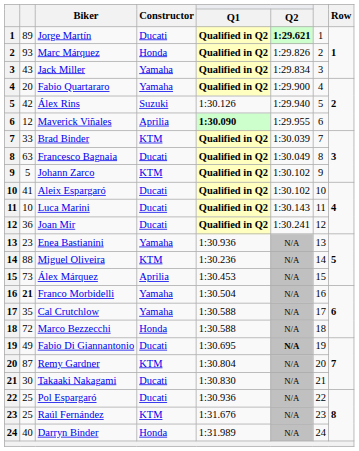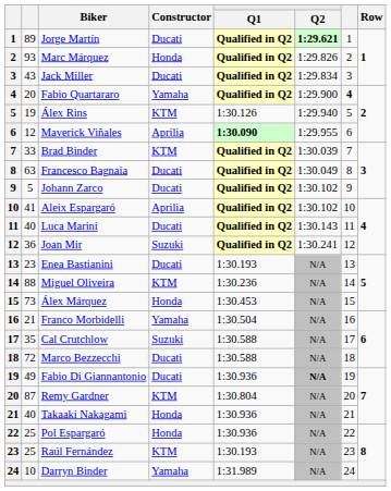 <table class="wikitable sortable" style="font-size: 85%;">
 <tr>
 <th rowspan="2"></th>
 <th rowspan="2"></th>
 <th rowspan="2">Biker</th>
 <th rowspan="2">Constructor</th>
 <th colspan="2" style="background:#eaecf0; text-align:center;"></th>
 <th rowspan="2"></th>
 <th rowspan="2">Row</th>
 </tr>
 <tr>
 <th scope="col">Q1</th>
 <th scope="col">Q2</th>
 </tr>
 <tr>
 <th scope="row">1</th>
 <td align="center">89</td>
 <td> <a href='#'>Jorge Martín</a></td>
 <td><a href='#'>Ducati</a></td>
 <td style="background:#ffffbf;"><strong>Qualified in Q2</strong></td>
 <td style="background:#ccffcc;"><strong>1:29.621</strong></td>
 <td align="center">1</td>
 <td rowspan="3"><strong>1</strong></td>
 </tr>
 <tr>
 <th scope="row">2</th>
 <td align="center">93</td>
 <td> <a href='#'>Marc Márquez</a></td>
 <td><a href='#'>Honda</a></td>
 <td style="background:#ffffbf;"><strong>Qualified in Q2</strong></td>
 <td>1:29.826</td>
 <td align="center">2</td>
 </tr>
 <tr>
 <th scope="row">3</th>
 <td align="center">43</td>
 <td> <a href='#'>Jack Miller</a></td>
-<td><a href='#'>Yamaha</a></td>
+<td><a href='#'>Ducati</a></td>
 <td style="background:#ffffbf;"><strong>Qualified in Q2</strong></td>
 <td>1:29.834</td>
 <td align="center">3</td>
 </tr>
 <tr>
 <th scope="row">4</th>
 <td align="center">20</td>
 <td> <a href='#'>Fabio Quartararo</a></td>
 <td><a href='#'>Yamaha</a></td>
 <td style="background:#ffffbf;"><strong>Qualified in Q2</strong></td>
 <td>1:29.900</td>
-<td align="center">4</td>
+<td align="center"><strong>4</strong></td>
 <td rowspan="3"><strong>2</strong></td>
 </tr>
 <tr>
 <th scope="row">5</th>
-<td align="center">42</td>
+<td align="center">19</td>
 <td> <a href='#'>Álex Rins</a></td>
-<td><a href='#'>Suzuki</a></td>
+<td><a href='#'>KTM</a></td>
 <td>1:30.126</td>
 <td>1:29.940</td>
 <td align="center">5</td>
 </tr>
 <tr>
 <th scope="row">6</th>
 <td align="center">12</td>
 <td> <a href='#'>Maverick Viñales</a></td>
 <td><a href='#'>Aprilia</a></td>
 <td style="background:#ccffcc;"><strong>1:30.090</strong></td>
 <td>1:29.955</td>
 <td align="center">6</td>
 </tr>
 <tr>
 <th scope="row">7</th>
 <td align="center">33</td>
 <td> <a href='#'>Brad Binder</a></td>
 <td><a href='#'>KTM</a></td>
 <td style="background:#ffffbf;"><strong>Qualified in Q2</strong></td>
 <td>1:30.039</td>
 <td align="center">7</td>
 <td rowspan="3"><strong>3</strong></td>
 </tr>
 <tr>
 <th scope="row">8</th>
 <td align="center">63</td>
 <td> <a href='#'>Francesco Bagnaia</a></td>
 <td><a href='#'>Ducati</a></td>
 <td style="background:#ffffbf;"><strong>Qualified in Q2</strong></td>
 <td>1:30.049</td>
 <td align="center">8</td>
 </tr>
 <tr>
 <th scope="row">9</th>
 <td align="center">5</td>
 <td> <a href='#'>Johann Zarco</a></td>
-<td><a href='#'>KTM</a></td>
+<td><a href='#'>Ducati</a></td>
 <td style="background:#ffffbf;"><strong>Qualified in Q2</strong></td>
 <td>1:30.102</td>
 <td align="center">9</td>
 </tr>
 <tr>
 <th scope="row">10</th>
 <td align="center">41</td>
 <td> <a href='#'>Aleix Espargaró</a></td>
-<td><a href='#'>Ducati</a></td>
+<td><a href='#'>Aprilia</a></td>
 <td style="background:#ffffbf;"><strong>Qualified in Q2</strong></td>
 <td>1:30.102</td>
 <td align="center">10</td>
 <td rowspan="3"><strong>4</strong></td>
 </tr>
 <tr>
 <th scope="row">11</th>
-<td align="center">10</td>
+<td align="center">40</td>
 <td> <a href='#'>Luca Marini</a></td>
 <td><a href='#'>Ducati</a></td>
 <td style="background:#ffffbf;"><strong>Qualified in Q2</strong></td>
 <td>1:30.143</td>
 <td align="center">11</td>
 </tr>
 <tr>
 <th scope="row">12</th>
 <td align="center">36</td>
 <td> <a href='#'>Joan Mir</a></td>
-<td><a href='#'>Ducati</a></td>
+<td><a href='#'>Suzuki</a></td>
 <td style="background:#ffffbf;"><strong>Qualified in Q2</strong></td>
 <td>1:30.241</td>
 <td align="center">12</td>
 </tr>
 <tr>
 <th scope="row">13</th>
 <td align="center">23</td>
 <td> <a href='#'>Enea Bastianini</a></td>
-<td><a href='#'>Yamaha</a></td>
-<td>1:30.936</td>
+<td><a href='#'>Ducati</a></td>
+<td>1:30.193</td>
 <td style="background: silver" align="center" data-sort-value="19"><small>N/A</small></td>
 <td align="center">13</td>
 <td rowspan="3"><strong>5</strong></td>
 </tr>
 <tr>
 <th scope="row">14</th>
 <td align="center">88</td>
 <td> <a href='#'>Miguel Oliveira</a></td>
 <td><a href='#'>KTM</a></td>
 <td>1:30.236</td>
 <td style="background: silver" align="center" data-sort-value="19"><small>N/A</small></td>
 <td align="center">14</td>
 </tr>
 <tr>
 <th scope="row">15</th>
 <td align="center">73</td>
 <td> <a href='#'>Álex Márquez</a></td>
-<td><a href='#'>Aprilia</a></td>
+<td><a href='#'>Honda</a></td>
 <td>1:30.453</td>
 <td style="background: silver" align="center" data-sort-value="19"><small>N/A</small></td>
 <td align="center">15</td>
 </tr>
 <tr>
 <th scope="row">16</th>
-<td align="center"><strong>21</strong></td>
+<td align="center">21</td>
 <td> <a href='#'>Franco Morbidelli</a></td>
 <td><a href='#'>Yamaha</a></td>
 <td>1:30.504</td>
 <td style="background: silver" align="center" data-sort-value="19"><small>N/A</small></td>
 <td align="center">16</td>
 <td rowspan="3"><strong>6</strong></td>
 </tr>
 <tr>
 <th scope="row">17</th>
 <td align="center">35</td>
 <td> <a href='#'>Cal Crutchlow</a></td>
-<td><a href='#'>Yamaha</a></td>
+<td><a href='#'>Suzuki</a></td>
 <td>1:30.588</td>
 <td style="background: silver" align="center" data-sort-value="19"><small>N/A</small></td>
 <td align="center">17</td>
 </tr>
 <tr>
 <th scope="row">18</th>
 <td align="center">72</td>
 <td> <a href='#'>Marco Bezzecchi</a></td>
-<td><a href='#'>Honda</a></td>
+<td><a href='#'>Ducati</a></td>
 <td>1:30.588</td>
 <td style="background: silver" align="center" data-sort-value="19"><small>N/A</small></td>
 <td align="center">18</td>
 </tr>
 <tr>
 <th scope="row">19</th>
 <td align="center">49</td>
 <td> <a href='#'>Fabio Di Giannantonio</a></td>
 <td><a href='#'>Ducati</a></td>
-<td>1:30.695</td>
+<td>1:30.936</td>
 <td style="background: silver" align="center" data-sort-value="19"><strong><small>N/A</small></strong></td>
 <td align="center">19</td>
 <td rowspan="3"><strong>7</strong></td>
 </tr>
 <tr>
 <th scope="row">20</th>
 <td align="center">87</td>
 <td> <a href='#'>Remy Gardner</a></td>
 <td><a href='#'>KTM</a></td>
 <td>1:30.804</td>
 <td style="background: silver" align="center" data-sort-value="20"><small>N/A</small></td>
 <td align="center">20</td>
 </tr>
 <tr>
 <th scope="row">21</th>
-<td align="center">30</td>
+<td align="center">40</td>
 <td> <a href='#'>Takaaki Nakagami</a></td>
-<td><a href='#'>Ducati</a></td>
-<td>1:30.830</td>
+<td><a href='#'>Honda</a></td>
+<td>1:30.936</td>
 <td style="background: silver" align="center" data-sort-value="21"><small>N/A</small></td>
 <td align="center">21</td>
 </tr>
 <tr>
 <th scope="row">22</th>
 <td align="center">25</td>
 <td> <a href='#'>Pol Espargaró</a></td>
-<td><a href='#'>Ducati</a></td>
+<td><a href='#'>Honda</a></td>
 <td>1:30.936</td>
 <td style="background: silver" align="center" data-sort-value="22"><small>N/A</small></td>
 <td align="center">22</td>
 <td rowspan="3"><strong>8</strong></td>
 </tr>
 <tr>
 <th scope="row">23</th>
 <td align="center">25</td>
 <td> <a href='#'>Raúl Fernández</a></td>
 <td><a href='#'>KTM</a></td>
-<td>1:31.676</td>
+<td>1:30.193</td>
 <td style="background: silver" align="center" data-sort-value="23"><small>N/A</small></td>
 <td align="center">23</td>
 </tr>
 <tr>
 <th scope="row">24</th>
-<td align="center">40</td>
+<td align="center">10</td>
 <td> <a href='#'>Darryn Binder</a></td>
-<td><a href='#'>Honda</a></td>
+<td><a href='#'>Yamaha</a></td>
 <td>1:31.989</td>
 <td style="background: silver" align="center" data-sort-value="25"><small>N/A</small></td>
 <td align="center">24</td>
 </tr>
 <tr>
 <th colspan="8"></th>
 </tr>
 </table>
